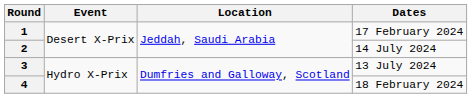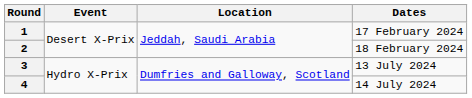 <table class="wikitable"  style="font-size: 85%">
 <tr>
 <th>Round</th>
 <th>Event</th>
 <th>Location</th>
 <th>Dates</th>
 </tr>
 <tr>
 <th>1</th>
 <td rowspan="2">Desert X-Prix</td>
 <td rowspan="2"> <a href='#'>Jeddah</a>, <a href='#'>Saudi Arabia</a></td>
 <td>17 February 2024</td>
 </tr>
 <tr>
 <th>2</th>
-<td>14 July 2024</td>
+<td>18 February 2024</td>
 </tr>
 <tr>
 <th>3</th>
 <td rowspan="2">Hydro X-Prix</td>
 <td rowspan="2"> <a href='#'>Dumfries and Galloway</a>, <a href='#'>Scotland</a></td>
 <td>13 July 2024</td>
 </tr>
 <tr>
 <th>4</th>
-<td>18 February 2024</td>
+<td>14 July 2024</td>
 </tr>
 </table>
